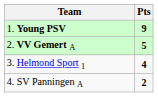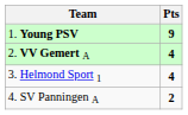 <table class="wikitable" style="text-align:center; float:left; margin-right:1em">
 <tr>
 <th style="width:200px">Team</th>
 <th width=20>Pts</th>
 </tr>
 <tr bgcolor=ccffcc>
 <td align=left>1. <strong>Young PSV</strong></td>
 <td><strong>9</strong></td>
 </tr>
 <tr bgcolor=ccffcc>
 <td align=left>2. <strong>VV Gemert</strong> <sub>A</sub></td>
-<td><strong>5</strong></td>
+<td><strong>4</strong></td>
 </tr>
 <tr>
 <td align=left>3. <a href='#'>Helmond Sport</a> <sub>1</sub></td>
 <td><strong>4</strong></td>
 </tr>
 <tr>
 <td align=left>4. SV Panningen <sub>A</sub></td>
 <td><strong>2</strong></td>
 </tr>
 </table>
